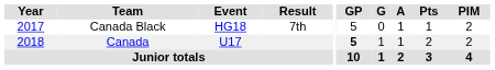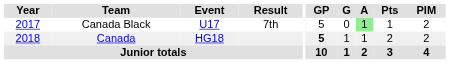 <table border="0" cellpadding="1" cellspacing="0" ID="Table3" style="text-align:center; width:40em">
 <tr bgcolor="#e0e0e0">
 <th>Year</th>
 <th>Team</th>
 <th>Event</th>
 <th>Result</th>
 <th rowspan="99" bgcolor="#ffffff"></th>
 <th>GP</th>
 <th>G</th>
 <th>A</th>
 <th>Pts</th>
 <th>PIM</th>
 </tr>
 <tr>
 <td><a href='#'>2017</a></td>
 <td>Canada Black</td>
-<td><a href='#'>HG18</a></td>
+<td><a href='#'>U17</a></td>
 <td>7th</td>
 <td>5</td>
 <td>0</td>
-<td>1</td>
+<td style="background: lightgreen;">1</td>
 <td>1</td>
 <td>2</td>
 </tr>
 <tr bgcolor="#f0f0f0">
 <td><a href='#'>2018</a></td>
 <td><a href='#'>Canada</a></td>
-<td><a href='#'>U17</a></td>
+<td><a href='#'>HG18</a></td>
 <td></td>
 <td><strong>5</strong></td>
 <td>1</td>
 <td>1</td>
 <td>2</td>
 <td>2</td>
 </tr>
 <tr bgcolor="#e0e0e0">
 <th colspan="4">Junior totals</th>
 <th>10</th>
 <th>1</th>
 <th>2</th>
 <th>3</th>
 <th>4</th>
 </tr>
 </table>
